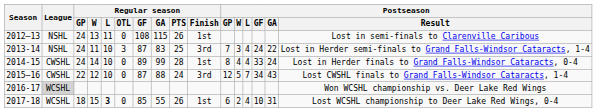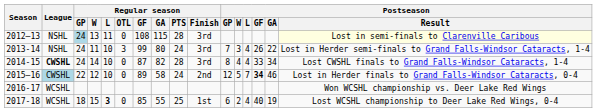 <table class="wikitable plainrowheaders"  style="text-align: center; font-size: 95%">
 <tr align="center" style="font-size: small; font-weight:bold; background-color:#dddddd; padding:5px;">
 <th rowspan="2" scope="col">Season</th>
 <th rowspan="2" scope="col">League</th>
 <th colspan="8">Regular season</th>
 <th colspan="9">Postseason</th>
 </tr>
 <tr>
 <th scope="col">GP</th>
 <th scope="col">W</th>
 <th scope="col">L</th>
 <th scope="col">OTL</th>
 <th scope="col">GF</th>
 <th scope="col">GA</th>
 <th scope="col">PTS</th>
 <th scope="col">Finish</th>
 <th scope="col">GP</th>
 <th scope="col">W</th>
 <th scope="col">L</th>
 <th scope="col">GF</th>
 <th scope="col">GA</th>
 <th scope="col">Result</th>
 </tr>
 <tr>
 <td scope="row">2012–13</td>
 <td>NSHL</td>
-<td>24</td>
+<td style="background: lightblue;">24</td>
 <td>13</td>
 <td>11</td>
 <td>0</td>
 <td>108</td>
 <td>115</td>
-<td>26</td>
-<td>1st</td>
+<td>28</td>
+<td>3rd</td>
 <td></td>
 <td></td>
 <td></td>
 <td></td>
 <td></td>
-<td>Lost in semi-finals to <a href='#'>Clarenville Caribous</a></td>
+<td style="background: lightyellow;">Lost in semi-finals to <a href='#'>Clarenville Caribous</a></td>
 </tr>
 <tr>
 <td scope="row">2013-14</td>
 <td>NSHL</td>
 <td>24</td>
 <td>11</td>
 <td>10</td>
 <td>3</td>
-<td>87</td>
-<td>83</td>
-<td>25</td>
+<td>99</td>
+<td>80</td>
+<td>24</td>
 <td>3rd</td>
 <td>7</td>
 <td>3</td>
 <td>4</td>
-<td>24</td>
+<td>26</td>
 <td>22</td>
 <td>Lost in Herder semi-finals to <a href='#'>Grand Falls-Windsor Cataracts</a>, 1-4</td>
 </tr>
 <tr>
 <td scope="row">2014-15</td>
-<td>CWSHL</td>
+<td><strong>CWSHL</strong></td>
 <td>24</td>
 <td>14</td>
 <td>10</td>
 <td>0</td>
-<td>89</td>
-<td>99</td>
+<td>87</td>
+<td>82</td>
 <td>28</td>
-<td>1st</td>
+<td>3rd</td>
 <td>8</td>
 <td>4</td>
 <td>4</td>
 <td>33</td>
-<td>24</td>
-<td>Lost in Herder finals to <a href='#'>Grand Falls-Windsor Cataracts</a>, 0-4</td>
+<td>34</td>
+<td>Lost CWSHL finals to <a href='#'>Grand Falls-Windsor Cataracts</a>, 1-4</td>
 </tr>
 <tr>
 <td>2015–16</td>
-<td>CWSHL</td>
+<td style="background: lightblue;">CWSHL</td>
 <td>22</td>
 <td>12</td>
 <td>10</td>
 <td>0</td>
-<td>87</td>
-<td>88</td>
+<td>89</td>
+<td>58</td>
 <td>24</td>
-<td>3rd</td>
+<td>2nd</td>
 <td>12</td>
 <td>5</td>
 <td>7</td>
-<td>34</td>
-<td>43</td>
-<td>Lost CWSHL finals to <a href='#'>Grand Falls-Windsor Cataracts</a>, 1-4</td>
+<td><strong>34</strong></td>
+<td>46</td>
+<td>Lost in Herder finals to <a href='#'>Grand Falls-Windsor Cataracts</a>, 0-4</td>
 </tr>
 <tr>
 <td scope="row">2016-17</td>
-<td style="background: lightgrey;">WCSHL</td>
+<td>WCSHL</td>
 <td></td>
 <td></td>
 <td></td>
 <td></td>
 <td></td>
 <td></td>
 <td></td>
 <td></td>
 <td></td>
 <td></td>
 <td></td>
 <td></td>
 <td></td>
 <td>Won WCSHL championship vs. Deer Lake Red Wings</td>
 </tr>
 <tr>
 <td scope="row">2017-18</td>
 <td>WCSHL</td>
 <td>18</td>
 <td>15</td>
 <td><strong>3</strong></td>
 <td>0</td>
 <td>85</td>
 <td>55</td>
-<td>26</td>
+<td>25</td>
 <td>1st</td>
 <td>6</td>
 <td>2</td>
 <td>4</td>
-<td>10</td>
-<td>31</td>
+<td>40</td>
+<td>19</td>
 <td>Lost WCSHL championship to Deer Lake Red Wings, 0-4</td>
 </tr>
 </table>
